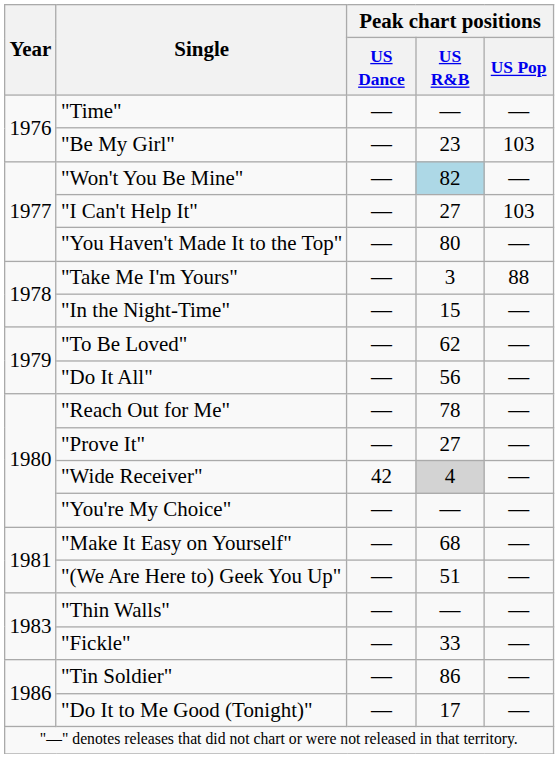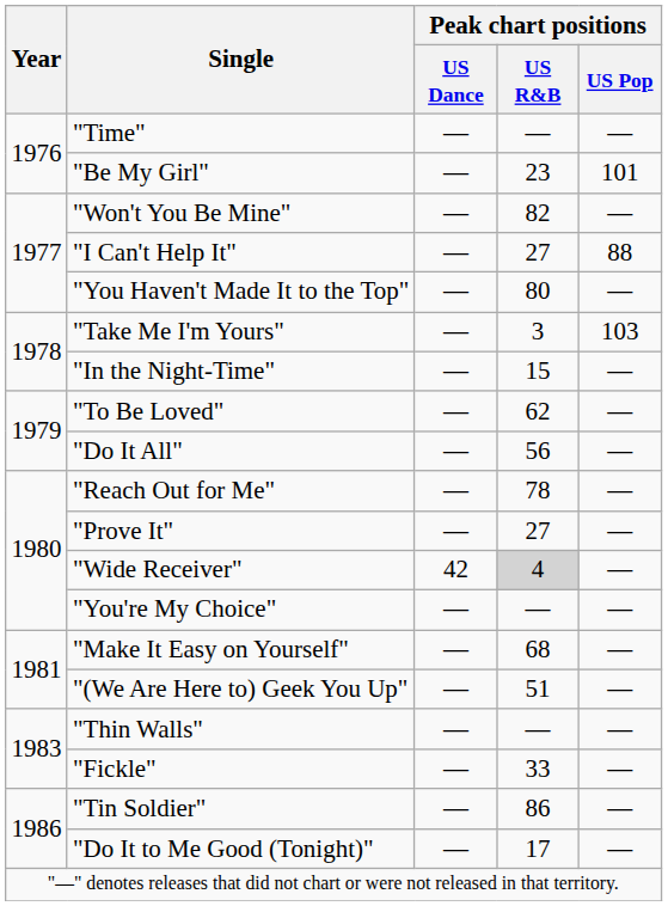 <table class="wikitable">
 <tr>
 <th scope="col" rowspan="2">Year</th>
 <th scope="col" rowspan="2">Single</th>
 <th scope="col" colspan="4">Peak chart positions</th>
 </tr>
 <tr>
 <th style="width:45px;"><small><a href='#'>US Dance</a></small><br></th>
 <th style="width:45px;"><small><a href='#'>US R&B</a></small><br></th>
 <th style="width:45px;"><small><a href='#'>US Pop</a></small><br></th>
 </tr>
 <tr>
 <td rowspan="2">1976</td>
 <td>"Time"</td>
 <td align=center>—</td>
 <td align=center>—</td>
 <td align=center>―</td>
 </tr>
 <tr>
 <td>"Be My Girl"</td>
 <td align=center>—</td>
 <td align=center>23</td>
-<td align=center>103</td>
+<td align=center>101</td>
 </tr>
 <tr>
 <td rowspan="3">1977</td>
 <td>"Won't You Be Mine"</td>
 <td align=center>—</td>
-<td align=center style="background: lightblue;">82</td>
+<td align=center>82</td>
 <td align=center>—</td>
 </tr>
 <tr>
 <td>"I Can't Help It"</td>
 <td align=center>―</td>
 <td align=center>27</td>
-<td align=center>103</td>
+<td align=center>88</td>
 </tr>
 <tr>
 <td>"You Haven't Made It to the Top"</td>
 <td align=center>—</td>
 <td align=center>80</td>
 <td align=center>—</td>
 </tr>
 <tr>
 <td rowspan="2">1978</td>
 <td>"Take Me I'm Yours"</td>
 <td align=center>—</td>
 <td align=center>3</td>
-<td align=center>88</td>
+<td align=center>103</td>
 </tr>
 <tr>
 <td>"In the Night-Time"</td>
 <td align=center>—</td>
 <td align=center>15</td>
 <td align=center>―</td>
 </tr>
 <tr>
 <td rowspan="2">1979</td>
 <td>"To Be Loved"</td>
 <td align=center>―</td>
 <td align=center>62</td>
 <td align=center>―</td>
 </tr>
 <tr>
 <td>"Do It All"</td>
 <td align=center>―</td>
 <td align=center>56</td>
 <td align=center>―</td>
 </tr>
 <tr>
 <td rowspan="4">1980</td>
 <td>"Reach Out for Me"</td>
 <td align=center>―</td>
 <td align=center>78</td>
 <td align=center>―</td>
 </tr>
 <tr>
 <td>"Prove It"</td>
 <td align=center>―</td>
 <td align=center>27</td>
 <td align=center>―</td>
 </tr>
 <tr>
 <td>"Wide Receiver"</td>
 <td align=center>42</td>
 <td align=center style="background: lightgrey;">4</td>
 <td align=center>―</td>
 </tr>
 <tr>
 <td>"You're My Choice"</td>
 <td align=center>―</td>
 <td align=center>―</td>
 <td align=center>―</td>
 </tr>
 <tr>
 <td rowspan="2">1981</td>
 <td>"Make It Easy on Yourself"</td>
 <td align=center>―</td>
 <td align=center>68</td>
 <td align=center>―</td>
 </tr>
 <tr>
 <td>"(We Are Here to) Geek You Up"</td>
 <td align=center>―</td>
 <td align=center>51</td>
 <td align=center>―</td>
 </tr>
 <tr>
 <td rowspan="2">1983</td>
 <td>"Thin Walls"</td>
 <td align=center>―</td>
 <td align=center>―</td>
 <td align=center>―</td>
 </tr>
 <tr>
 <td>"Fickle"</td>
 <td align=center>―</td>
 <td align=center>33</td>
 <td align=center>―</td>
 </tr>
 <tr>
 <td rowspan="2">1986</td>
 <td>"Tin Soldier"</td>
 <td align=center>―</td>
 <td align=center>86</td>
 <td align=center>―</td>
 </tr>
 <tr>
 <td>"Do It to Me Good (Tonight)"</td>
 <td align=center>―</td>
 <td align=center>17</td>
 <td align=center>―</td>
 </tr>
 <tr>
 <td colspan="6" style="text-align:center; font-size:9pt;">"—" denotes releases that did not chart or were not released in that territory.</td>
 </tr>
 </table>
